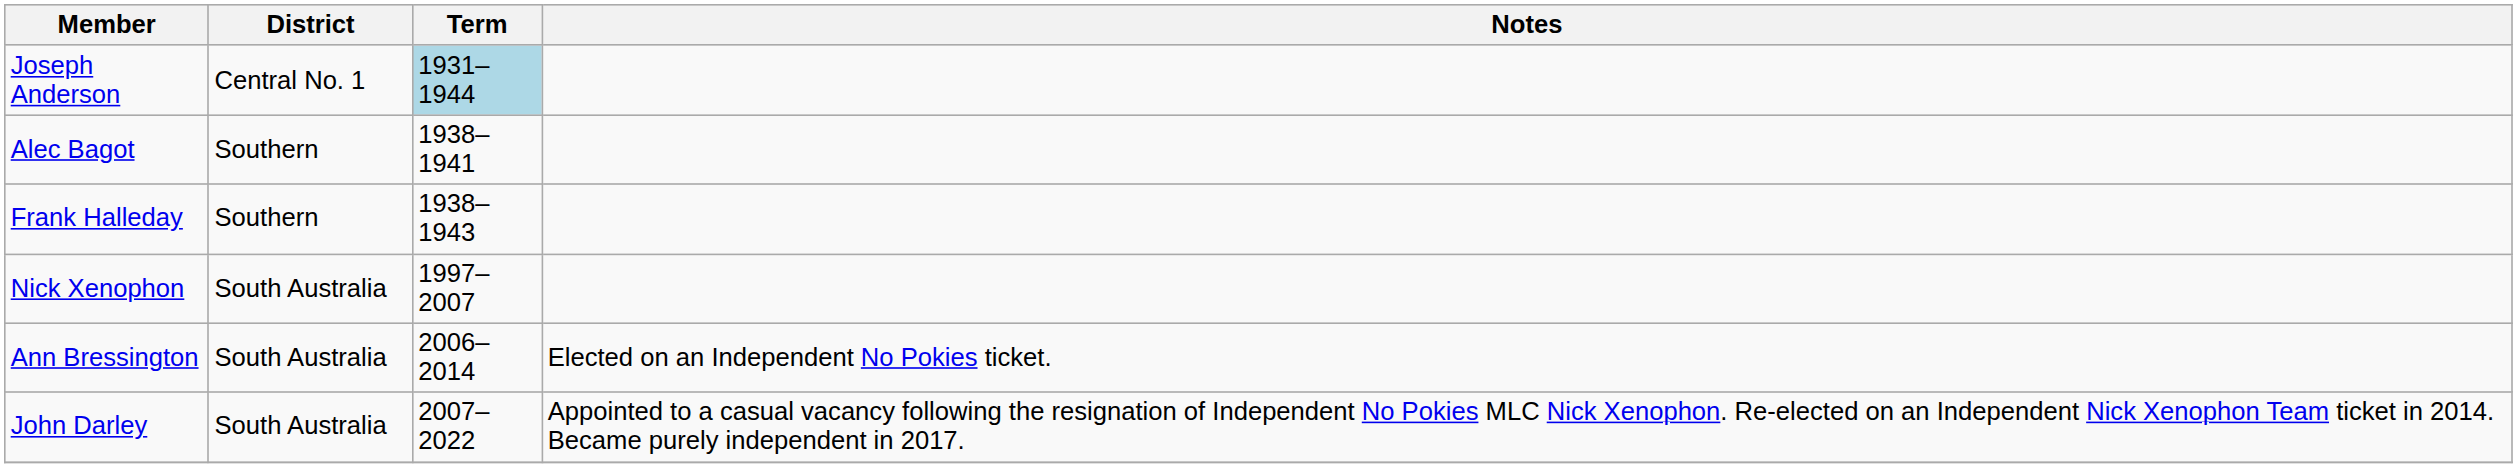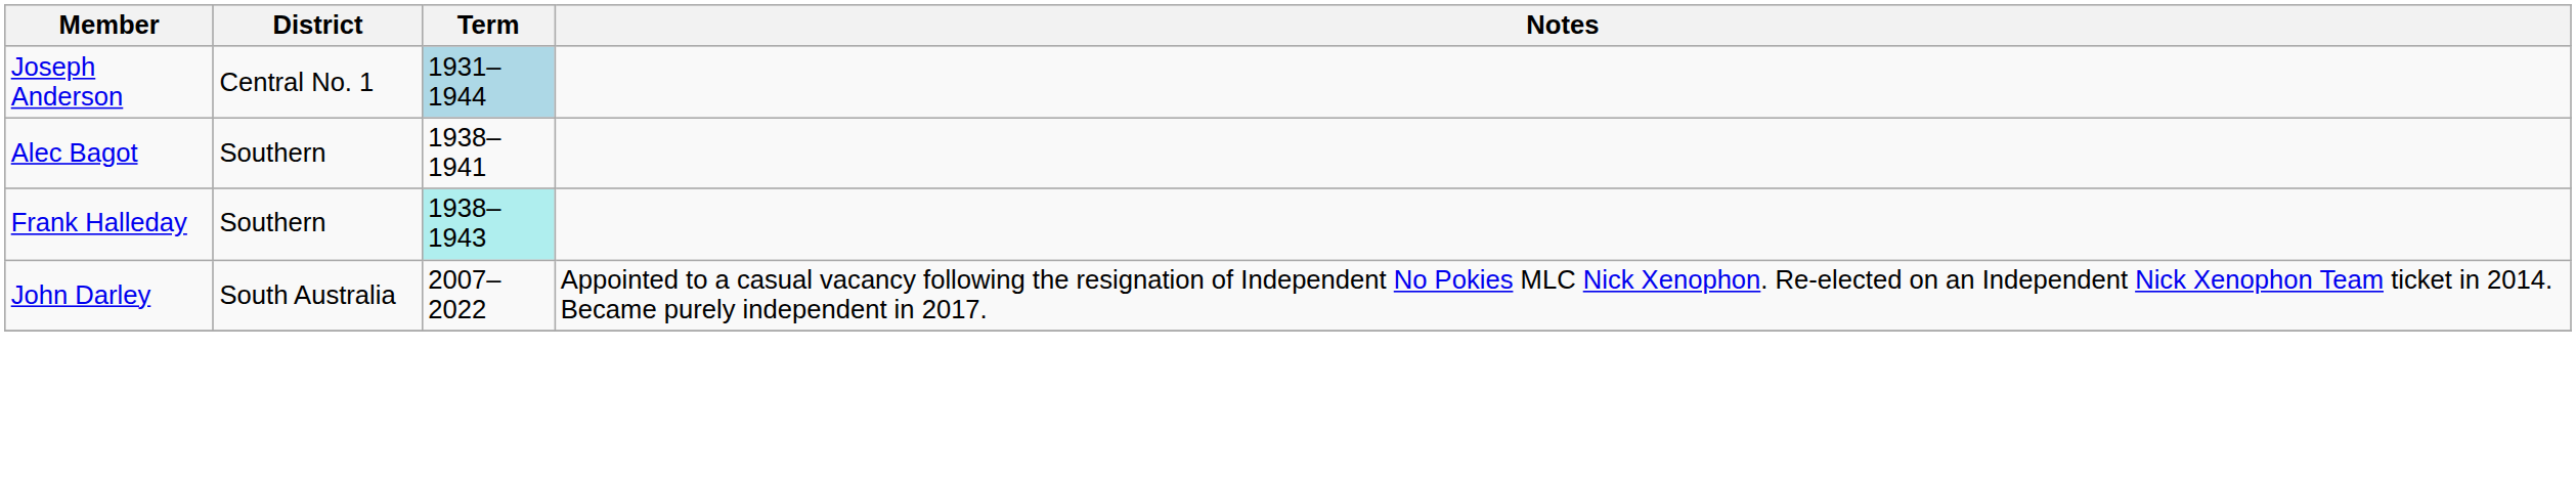 <table class="wikitable">
 <tr>
 <th width=120px>Member</th>
 <th width=120px>District</th>
 <th>Term</th>
 <th>Notes</th>
 </tr>
 <tr>
 <td><a href='#'>Joseph Anderson</a></td>
 <td>Central No. 1</td>
 <td style="background: lightblue;">1931–1944</td>
 <td></td>
 </tr>
 <tr>
 <td><a href='#'>Alec Bagot</a></td>
 <td>Southern</td>
 <td>1938–1941</td>
 <td></td>
 </tr>
 <tr>
 <td><a href='#'>Frank Halleday</a></td>
 <td>Southern</td>
-<td>1938–1943</td>
+<td style="background: paleturquoise;">1938–1943</td>
 <td></td>
-</tr>
-<tr>
-<td><a href='#'>Nick Xenophon</a></td>
-<td>South Australia</td>
-<td>1997–2007</td>
-<td></td>
-</tr>
-<tr>
-<td><a href='#'>Ann Bressington</a></td>
-<td>South Australia</td>
-<td>2006–2014</td>
-<td>Elected on an Independent <a href='#'>No Pokies</a> ticket.</td>
 </tr>
 <tr>
 <td><a href='#'>John Darley</a></td>
 <td>South Australia</td>
 <td>2007–2022</td>
 <td>Appointed to a casual vacancy following the resignation of Independent <a href='#'>No Pokies</a> MLC <a href='#'>Nick Xenophon</a>. Re-elected on an Independent <a href='#'>Nick Xenophon Team</a> ticket in 2014. Became purely independent in 2017.</td>
 </tr>
 <tr>
 </tr>
 </table>
